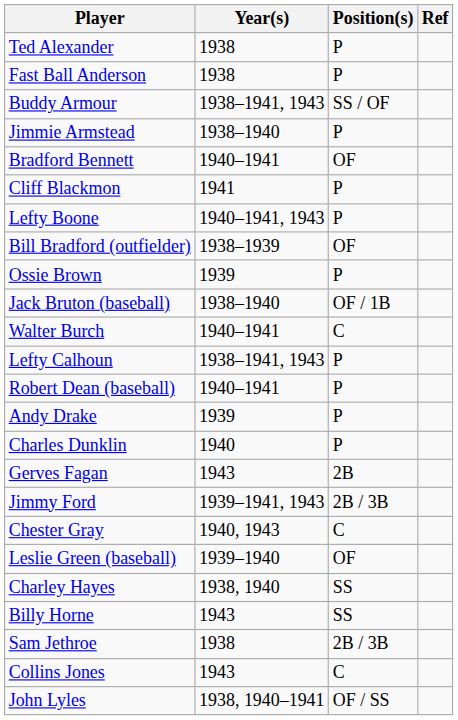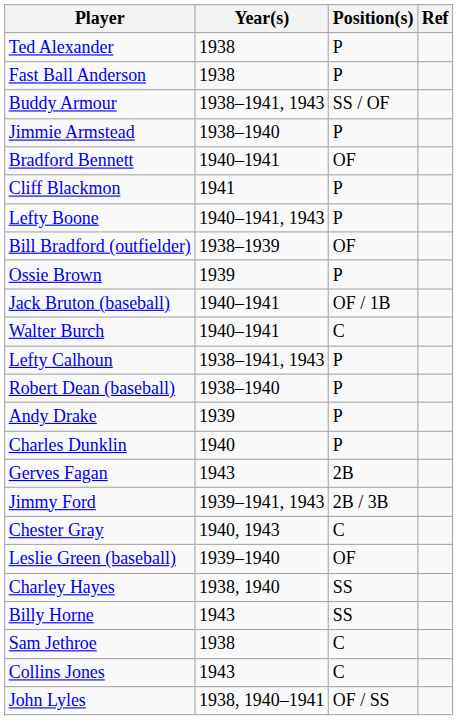 <table class="wikitable">
 <tr>
 <th>Player</th>
 <th>Year(s)</th>
 <th>Position(s)</th>
 <th>Ref</th>
 </tr>
 <tr>
 <td><a href='#'>Ted Alexander</a></td>
 <td>1938</td>
 <td>P</td>
 <td></td>
 </tr>
 <tr>
 <td><a href='#'>Fast Ball Anderson</a></td>
 <td>1938</td>
 <td>P</td>
 <td></td>
 </tr>
 <tr>
 <td><a href='#'>Buddy Armour</a></td>
 <td>1938–1941, 1943</td>
 <td>SS / OF</td>
 <td></td>
 </tr>
 <tr>
 <td><a href='#'>Jimmie Armstead</a></td>
 <td>1938–1940</td>
 <td>P</td>
 <td></td>
 </tr>
 <tr>
 <td><a href='#'>Bradford Bennett</a></td>
 <td>1940–1941</td>
 <td>OF</td>
 <td></td>
 </tr>
 <tr>
 <td><a href='#'>Cliff Blackmon</a></td>
 <td>1941</td>
 <td>P</td>
 <td></td>
 </tr>
 <tr>
 <td><a href='#'>Lefty Boone</a></td>
 <td>1940–1941, 1943</td>
 <td>P</td>
 <td></td>
 </tr>
 <tr>
 <td><a href='#'>Bill Bradford (outfielder)</a></td>
 <td>1938–1939</td>
 <td>OF</td>
 <td></td>
 </tr>
 <tr>
 <td><a href='#'>Ossie Brown</a></td>
 <td>1939</td>
 <td>P</td>
 <td></td>
 </tr>
 <tr>
 <td><a href='#'>Jack Bruton (baseball)</a></td>
-<td>1938–1940</td>
+<td>1940–1941</td>
 <td>OF / 1B</td>
 <td></td>
 </tr>
 <tr>
 <td><a href='#'>Walter Burch</a></td>
 <td>1940–1941</td>
 <td>C</td>
 <td></td>
 </tr>
 <tr>
 <td><a href='#'>Lefty Calhoun</a></td>
 <td>1938–1941, 1943</td>
 <td>P</td>
 <td></td>
 </tr>
 <tr>
 <td><a href='#'>Robert Dean (baseball)</a></td>
-<td>1940–1941</td>
+<td>1938–1940</td>
 <td>P</td>
 <td></td>
 </tr>
 <tr>
 <td><a href='#'>Andy Drake</a></td>
 <td>1939</td>
 <td>P</td>
 <td></td>
 </tr>
 <tr>
 <td><a href='#'>Charles Dunklin</a></td>
 <td>1940</td>
 <td>P</td>
 <td></td>
 </tr>
 <tr>
 <td><a href='#'>Gerves Fagan</a></td>
 <td>1943</td>
 <td>2B</td>
 <td></td>
 </tr>
 <tr>
 <td><a href='#'>Jimmy Ford</a></td>
 <td>1939–1941, 1943</td>
 <td>2B / 3B</td>
 <td></td>
 </tr>
 <tr>
 <td><a href='#'>Chester Gray</a></td>
 <td>1940, 1943</td>
 <td>C</td>
 <td></td>
 </tr>
 <tr>
 <td><a href='#'>Leslie Green (baseball)</a></td>
 <td>1939–1940</td>
 <td>OF</td>
 <td></td>
 </tr>
 <tr>
 <td><a href='#'>Charley Hayes</a></td>
 <td>1938, 1940</td>
 <td>SS</td>
 <td></td>
 </tr>
 <tr>
 <td><a href='#'>Billy Horne</a></td>
 <td>1943</td>
 <td>SS</td>
 <td></td>
 </tr>
 <tr>
 <td><a href='#'>Sam Jethroe</a></td>
 <td>1938</td>
-<td>2B / 3B</td>
+<td>C</td>
 <td></td>
 </tr>
 <tr>
 <td><a href='#'>Collins Jones</a></td>
 <td>1943</td>
 <td>C</td>
 <td></td>
 </tr>
 <tr>
 <td><a href='#'>John Lyles</a></td>
 <td>1938, 1940–1941</td>
 <td>OF / SS</td>
 <td></td>
 </tr>
 </table>
